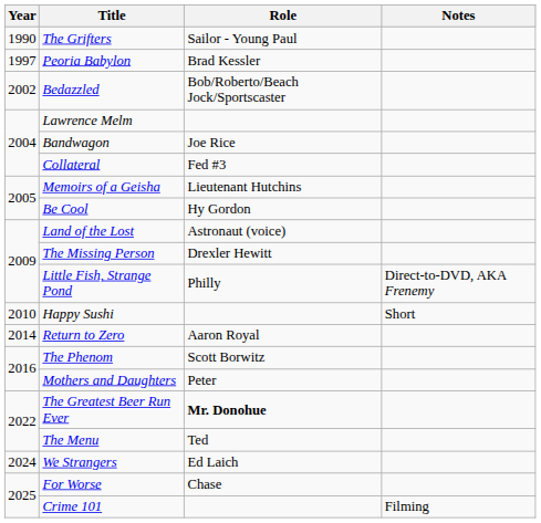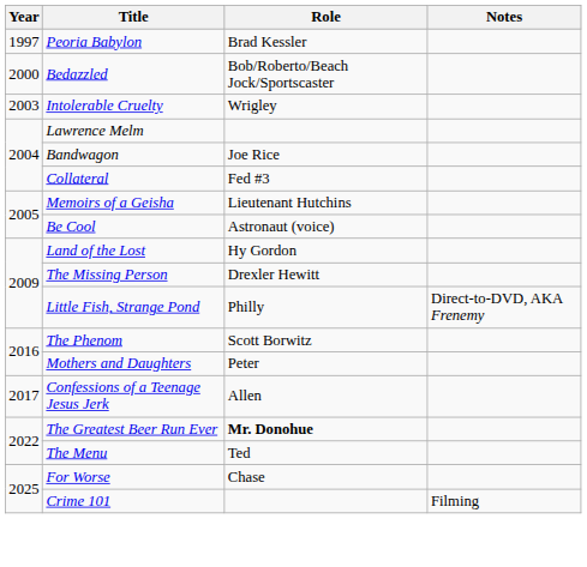 <table class="wikitable">
 <tr style="background:#ccc; text-align:center;">
 <th>Year</th>
 <th>Title</th>
 <th>Role</th>
 <th>Notes</th>
 </tr>
 <tr>
-<td>1990</td>
-<td><em><a href='#'>The Grifters</a></em></td>
-<td>Sailor - Young Paul</td>
-<td></td>
-</tr>
-<tr>
 <td>1997</td>
 <td><em><a href='#'>Peoria Babylon</a></em></td>
 <td>Brad Kessler</td>
 <td></td>
 </tr>
 <tr>
-<td>2002</td>
+<td>2000</td>
 <td><em><a href='#'>Bedazzled</a></em></td>
 <td>Bob/Roberto/Beach Jock/Sportscaster</td>
+<td></td>
+</tr>
+<tr>
+<td>2003</td>
+<td><em><a href='#'>Intolerable Cruelty</a></em></td>
+<td>Wrigley</td>
 <td></td>
 </tr>
 <tr>
 <td rowspan="3">2004</td>
 <td><em>Lawrence Melm</em></td>
 <td></td>
 <td></td>
 </tr>
 <tr>
 <td><em>Bandwagon</em></td>
 <td>Joe Rice</td>
 <td></td>
 </tr>
 <tr>
 <td><em><a href='#'>Collateral</a></em></td>
 <td>Fed #3</td>
 <td></td>
 </tr>
 <tr>
 <td rowspan="2">2005</td>
 <td><em><a href='#'>Memoirs of a Geisha</a></em></td>
 <td>Lieutenant Hutchins</td>
 <td></td>
 </tr>
 <tr>
 <td><em><a href='#'>Be Cool</a></em></td>
-<td>Hy Gordon</td>
+<td>Astronaut (voice)</td>
 <td></td>
 </tr>
 <tr>
 <td rowspan="3">2009</td>
 <td><em><a href='#'>Land of the Lost</a></em></td>
-<td>Astronaut (voice)</td>
+<td>Hy Gordon</td>
 <td></td>
 </tr>
 <tr>
 <td><em><a href='#'>The Missing Person</a></em></td>
 <td>Drexler Hewitt</td>
 <td></td>
 </tr>
 <tr>
 <td><em><a href='#'>Little Fish, Strange Pond</a></em></td>
 <td>Philly</td>
 <td>Direct-to-DVD, AKA <em>Frenemy</em></td>
 </tr>
 <tr>
-<td>2010</td>
-<td><em>Happy Sushi</em></td>
-<td></td>
-<td>Short</td>
-</tr>
-<tr>
-<td>2014</td>
-<td><em><a href='#'>Return to Zero</a></em></td>
-<td>Aaron Royal</td>
-<td></td>
-</tr>
-<tr>
 <td rowspan="2">2016</td>
 <td><em><a href='#'>The Phenom</a></em></td>
 <td>Scott Borwitz</td>
 <td></td>
 </tr>
 <tr>
 <td><em><a href='#'>Mothers and Daughters</a></em></td>
 <td>Peter</td>
+<td></td>
+</tr>
+<tr>
+<td>2017</td>
+<td><em><a href='#'>Confessions of a Teenage Jesus Jerk</a></em></td>
+<td>Allen</td>
 <td></td>
 </tr>
 <tr>
 <td rowspan="2">2022</td>
 <td><em><a href='#'>The Greatest Beer Run Ever</a></em></td>
 <td><strong>Mr. Donohue</strong></td>
 <td></td>
 </tr>
 <tr>
 <td><em><a href='#'>The Menu</a></em></td>
 <td>Ted</td>
 <td></td>
 </tr>
 <tr>
-<td>2024</td>
-<td><em><a href='#'>We Strangers</a></em></td>
-<td>Ed Laich</td>
-<td></td>
-</tr>
-<tr>
 <td rowspan="2">2025</td>
 <td><em><a href='#'>For Worse</a></em></td>
 <td>Chase</td>
 <td></td>
 </tr>
 <tr>
 <td><em><a href='#'>Crime 101</a></em></td>
 <td></td>
 <td>Filming</td>
 </tr>
 </table>
